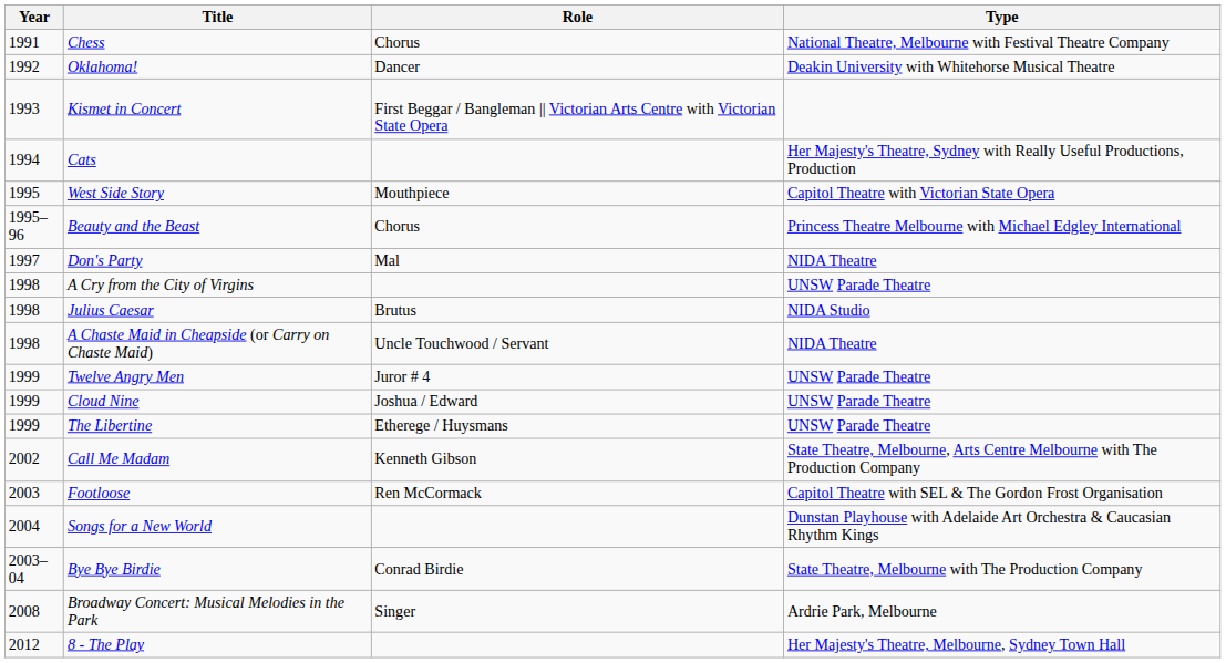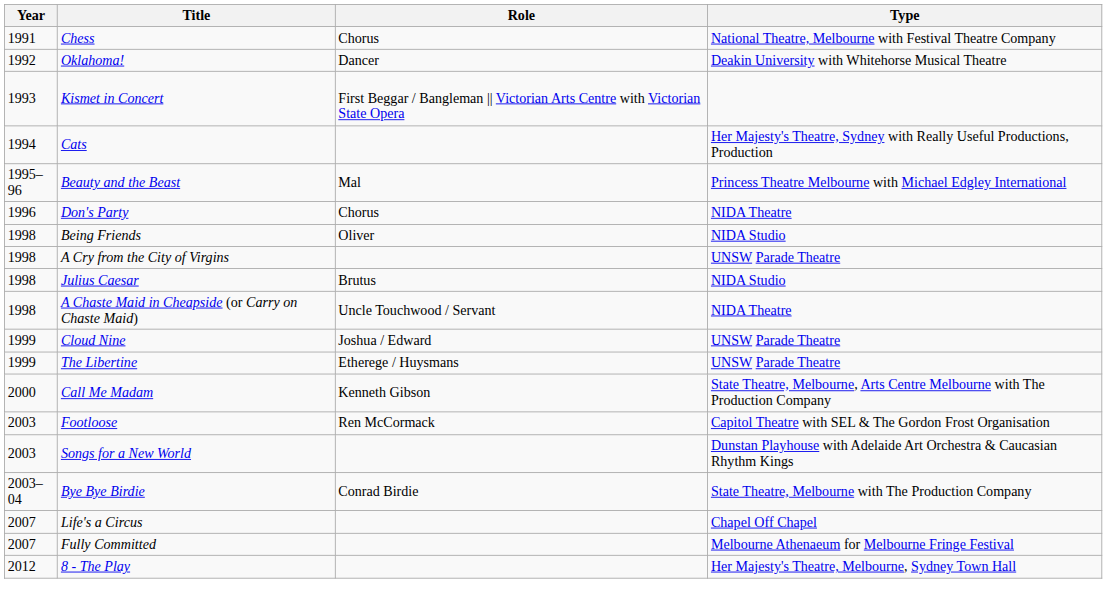 <table class="wikitable">
 <tr>
 <th>Year</th>
 <th>Title</th>
 <th>Role</th>
 <th>Type</th>
 </tr>
 <tr>
 <td>1991</td>
 <td><em><a href='#'>Chess</a></em></td>
 <td>Chorus</td>
 <td><a href='#'>National Theatre, Melbourne</a> with Festival Theatre Company</td>
 </tr>
 <tr>
 <td>1992</td>
 <td><em><a href='#'>Oklahoma!</a></em></td>
 <td>Dancer</td>
 <td><a href='#'>Deakin University</a> with Whitehorse Musical Theatre</td>
 </tr>
 <tr>
 <td>1993</td>
 <td><em><a href='#'>Kismet in Concert</a></em></td>
 <td><br>First Beggar / Bangleman || <a href='#'>Victorian Arts Centre</a> with <a href='#'>Victorian State Opera</a></td>
 </tr>
 <tr>
 <td>1994</td>
 <td><em><a href='#'>Cats</a></em></td>
 <td></td>
 <td><a href='#'>Her Majesty's Theatre, Sydney</a> with Really Useful Productions, Production</td>
 </tr>
 <tr>
-<td>1995</td>
-<td><em><a href='#'>West Side Story</a></em></td>
-<td>Mouthpiece</td>
-<td><a href='#'>Capitol Theatre</a> with <a href='#'>Victorian State Opera</a></td>
-</tr>
-<tr>
 <td>1995–96</td>
 <td><em><a href='#'>Beauty and the Beast</a></em></td>
-<td>Chorus</td>
+<td>Mal</td>
 <td><a href='#'>Princess Theatre Melbourne</a> with <a href='#'>Michael Edgley International</a></td>
 </tr>
 <tr>
-<td>1997</td>
+<td>1996</td>
 <td><em><a href='#'>Don's Party</a></em></td>
-<td>Mal</td>
+<td>Chorus</td>
 <td><a href='#'>NIDA Theatre</a></td>
+</tr>
+<tr>
+<td>1998</td>
+<td><em>Being Friends</em></td>
+<td>Oliver</td>
+<td><a href='#'>NIDA Studio</a></td>
 </tr>
 <tr>
 <td>1998</td>
 <td><em>A Cry from the City of Virgins</em></td>
 <td></td>
 <td><a href='#'>UNSW</a> <a href='#'>Parade Theatre</a></td>
 </tr>
 <tr>
 <td>1998</td>
 <td><em><a href='#'>Julius Caesar</a></em></td>
 <td>Brutus</td>
 <td><a href='#'>NIDA Studio</a></td>
 </tr>
 <tr>
 <td>1998</td>
 <td><em><a href='#'>A Chaste Maid in Cheapside</a></em> (or <em>Carry on Chaste Maid</em>)</td>
 <td>Uncle Touchwood / Servant</td>
 <td><a href='#'>NIDA Theatre</a></td>
 </tr>
 <tr>
 <td>1999</td>
-<td><em><a href='#'>Twelve Angry Men</a></em></td>
-<td>Juror # 4</td>
-<td><a href='#'>UNSW</a> <a href='#'>Parade Theatre</a></td>
-</tr>
-<tr>
-<td>1999</td>
 <td><em><a href='#'>Cloud Nine</a></em></td>
 <td>Joshua / Edward</td>
 <td><a href='#'>UNSW</a> <a href='#'>Parade Theatre</a></td>
 </tr>
 <tr>
 <td>1999</td>
 <td><em><a href='#'>The Libertine</a></em></td>
 <td>Etherege / Huysmans</td>
 <td><a href='#'>UNSW</a> <a href='#'>Parade Theatre</a></td>
 </tr>
 <tr>
-<td>2002</td>
+<td>2000</td>
 <td><em><a href='#'>Call Me Madam</a></em></td>
 <td>Kenneth Gibson</td>
 <td><a href='#'>State Theatre, Melbourne</a>, <a href='#'>Arts Centre Melbourne</a> with The Production Company</td>
 </tr>
 <tr>
 <td>2003</td>
 <td><em><a href='#'>Footloose</a></em></td>
 <td>Ren McCormack</td>
 <td><a href='#'>Capitol Theatre</a> with SEL & The Gordon Frost Organisation</td>
 </tr>
 <tr>
-<td>2004</td>
+<td>2003</td>
 <td><em><a href='#'>Songs for a New World</a></em></td>
 <td></td>
 <td><a href='#'>Dunstan Playhouse</a> with Adelaide Art Orchestra & Caucasian Rhythm Kings</td>
 </tr>
 <tr>
 <td>2003–04</td>
 <td><em><a href='#'>Bye Bye Birdie</a></em></td>
 <td>Conrad Birdie</td>
 <td><a href='#'>State Theatre, Melbourne</a> with The Production Company</td>
 </tr>
 <tr>
-<td>2008</td>
-<td><em>Broadway Concert: Musical Melodies in the Park</em></td>
-<td>Singer</td>
-<td>Ardrie Park, Melbourne</td>
+<td>2007</td>
+<td><em>Life's a Circus</em></td>
+<td></td>
+<td><a href='#'>Chapel Off Chapel</a></td>
+</tr>
+<tr>
+<td>2007</td>
+<td><em>Fully Committed</em></td>
+<td></td>
+<td><a href='#'>Melbourne Athenaeum</a> for <a href='#'>Melbourne Fringe Festival</a></td>
 </tr>
 <tr>
 <td>2012</td>
 <td><em><a href='#'>8 - The Play</a></em></td>
 <td></td>
 <td><a href='#'>Her Majesty's Theatre, Melbourne</a>, <a href='#'>Sydney Town Hall</a></td>
 </tr>
 </table>
